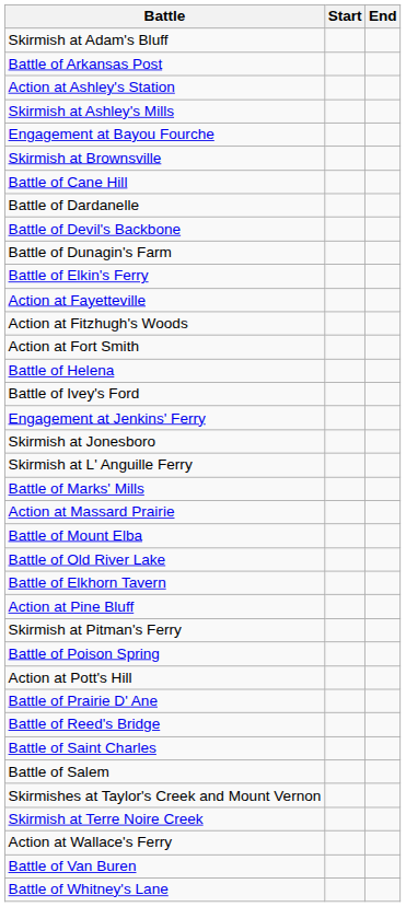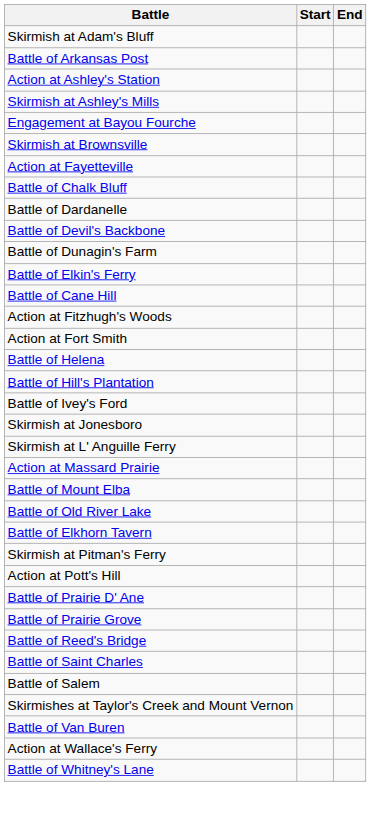 <table class="wikitable sortable" style="text-align:left;" cellspacing="2">
 <tr>
 <th>Battle</th>
 <th>Start</th>
 <th>End</th>
 </tr>
 <tr>
 <td>Skirmish at Adam's Bluff</td>
 <td></td>
 <td></td>
 </tr>
 <tr>
 <td><a href='#'>Battle of Arkansas Post</a></td>
 <td></td>
 <td></td>
 </tr>
 <tr>
 <td><a href='#'>Action at Ashley's Station</a></td>
 <td></td>
 <td></td>
 </tr>
 <tr>
 <td><a href='#'>Skirmish at Ashley's Mills</a></td>
 <td></td>
 <td></td>
 </tr>
 <tr>
 <td><a href='#'>Engagement at Bayou Fourche</a></td>
 <td></td>
 <td></td>
 </tr>
 <tr>
 <td><a href='#'>Skirmish at Brownsville</a></td>
 <td></td>
 <td></td>
 </tr>
 <tr>
-<td><a href='#'>Battle of Cane Hill</a></td>
+<td><a href='#'>Action at Fayetteville</a></td>
+<td></td>
+<td></td>
+</tr>
+<tr>
+<td><a href='#'>Battle of Chalk Bluff</a></td>
 <td></td>
 <td></td>
 </tr>
 <tr>
 <td>Battle of Dardanelle</td>
 <td></td>
 <td></td>
 </tr>
 <tr>
 <td><a href='#'>Battle of Devil's Backbone</a></td>
 <td></td>
 <td></td>
 </tr>
 <tr>
 <td>Battle of Dunagin's Farm</td>
 <td></td>
 <td></td>
 </tr>
 <tr>
 <td><a href='#'>Battle of Elkin's Ferry</a></td>
 <td></td>
 <td></td>
 </tr>
 <tr>
-<td><a href='#'>Action at Fayetteville</a></td>
+<td><a href='#'>Battle of Cane Hill</a></td>
 <td></td>
 <td></td>
 </tr>
 <tr>
 <td>Action at Fitzhugh's Woods</td>
 <td></td>
 <td></td>
 </tr>
 <tr>
 <td>Action at Fort Smith</td>
 <td></td>
 <td></td>
 </tr>
 <tr>
 <td><a href='#'>Battle of Helena</a></td>
 <td></td>
 <td></td>
 </tr>
 <tr>
-<td>Battle of Ivey's Ford</td>
+<td><a href='#'>Battle of Hill's Plantation</a></td>
 <td></td>
 <td></td>
 </tr>
 <tr>
-<td><a href='#'>Engagement at Jenkins' Ferry</a></td>
+<td>Battle of Ivey's Ford</td>
 <td></td>
 <td></td>
 </tr>
 <tr>
 <td>Skirmish at Jonesboro</td>
 <td></td>
 <td></td>
 </tr>
 <tr>
 <td>Skirmish at L' Anguille Ferry</td>
-<td></td>
-<td></td>
-</tr>
-<tr>
-<td><a href='#'>Battle of Marks' Mills</a></td>
 <td></td>
 <td></td>
 </tr>
 <tr>
 <td><a href='#'>Action at Massard Prairie</a></td>
 <td></td>
 <td></td>
 </tr>
 <tr>
 <td><a href='#'>Battle of Mount Elba</a></td>
 <td></td>
 <td></td>
 </tr>
 <tr>
 <td><a href='#'>Battle of Old River Lake</a></td>
 <td></td>
 <td></td>
 </tr>
 <tr>
 <td><a href='#'>Battle of Elkhorn Tavern</a></td>
 <td></td>
 <td></td>
 </tr>
 <tr>
-<td><a href='#'>Action at Pine Bluff</a></td>
-<td></td>
-<td></td>
-</tr>
-<tr>
 <td>Skirmish at Pitman's Ferry</td>
-<td></td>
-<td></td>
-</tr>
-<tr>
-<td><a href='#'>Battle of Poison Spring</a></td>
 <td></td>
 <td></td>
 </tr>
 <tr>
 <td>Action at Pott's Hill</td>
 <td></td>
 <td></td>
 </tr>
 <tr>
 <td><a href='#'>Battle of Prairie D' Ane</a></td>
+<td></td>
+<td></td>
+</tr>
+<tr>
+<td><a href='#'>Battle of Prairie Grove</a></td>
 <td></td>
 <td></td>
 </tr>
 <tr>
 <td><a href='#'>Battle of Reed's Bridge</a></td>
 <td></td>
 <td></td>
 </tr>
 <tr>
 <td><a href='#'>Battle of Saint Charles</a></td>
 <td></td>
 <td></td>
 </tr>
 <tr>
 <td>Battle of Salem</td>
 <td></td>
 <td></td>
 </tr>
 <tr>
 <td>Skirmishes at Taylor's Creek and Mount Vernon</td>
 <td></td>
 <td></td>
 </tr>
 <tr>
-<td><a href='#'>Skirmish at Terre Noire Creek</a></td>
+<td><a href='#'>Battle of Van Buren</a></td>
 <td></td>
 <td></td>
 </tr>
 <tr>
 <td>Action at Wallace's Ferry</td>
 <td></td>
 <td></td>
 </tr>
 <tr>
-<td><a href='#'>Battle of Van Buren</a></td>
-<td></td>
-<td></td>
-</tr>
-<tr>
 <td><a href='#'>Battle of Whitney's Lane</a></td>
 <td></td>
 <td></td>
 </tr>
 </table>
